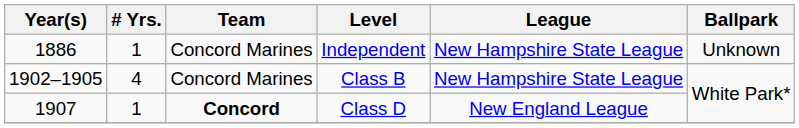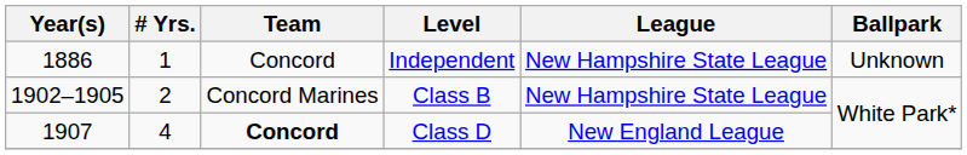 <table class="wikitable" style="text-align:center; font-size: 95%;">
 <tr>
 <th>Year(s)</th>
 <th># Yrs.</th>
 <th>Team</th>
 <th>Level</th>
 <th>League</th>
 <th>Ballpark</th>
 </tr>
 <tr>
 <td>1886</td>
 <td>1</td>
-<td>Concord Marines</td>
+<td>Concord</td>
 <td><a href='#'>Independent</a></td>
 <td><a href='#'>New Hampshire State League</a></td>
 <td>Unknown</td>
 </tr>
 <tr>
 <td>1902–1905</td>
-<td>4</td>
+<td>2</td>
 <td>Concord Marines</td>
 <td><a href='#'>Class B</a></td>
 <td><a href='#'>New Hampshire State League</a></td>
 <td rowspan=2>White Park*</td>
 </tr>
 <tr>
 <td>1907</td>
-<td>1</td>
+<td>4</td>
 <td><strong>Concord</strong></td>
 <td><a href='#'>Class D</a></td>
 <td><a href='#'>New England League</a></td>
 </tr>
 <tr>
 </tr>
 </table>
